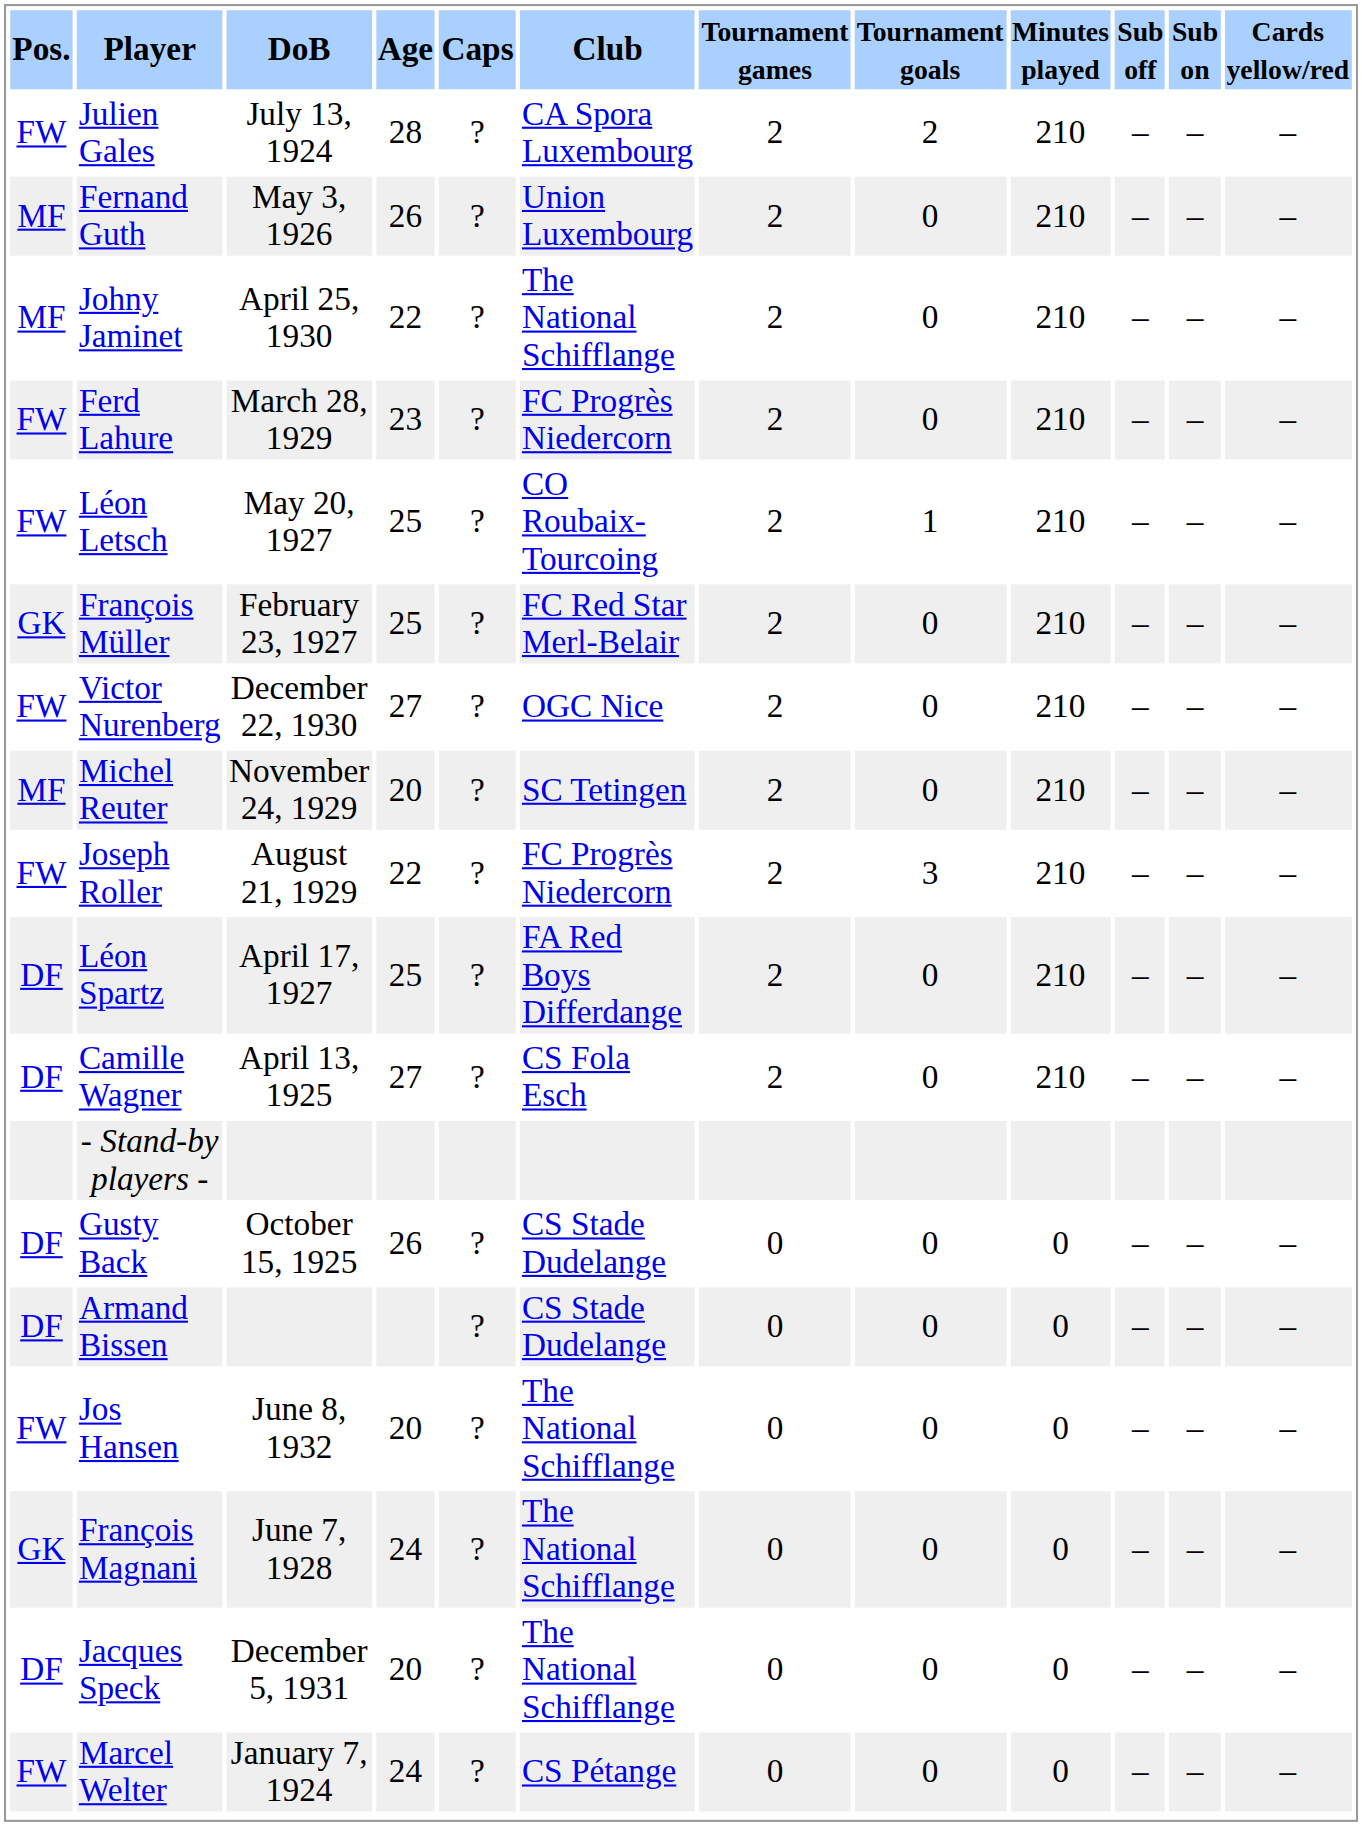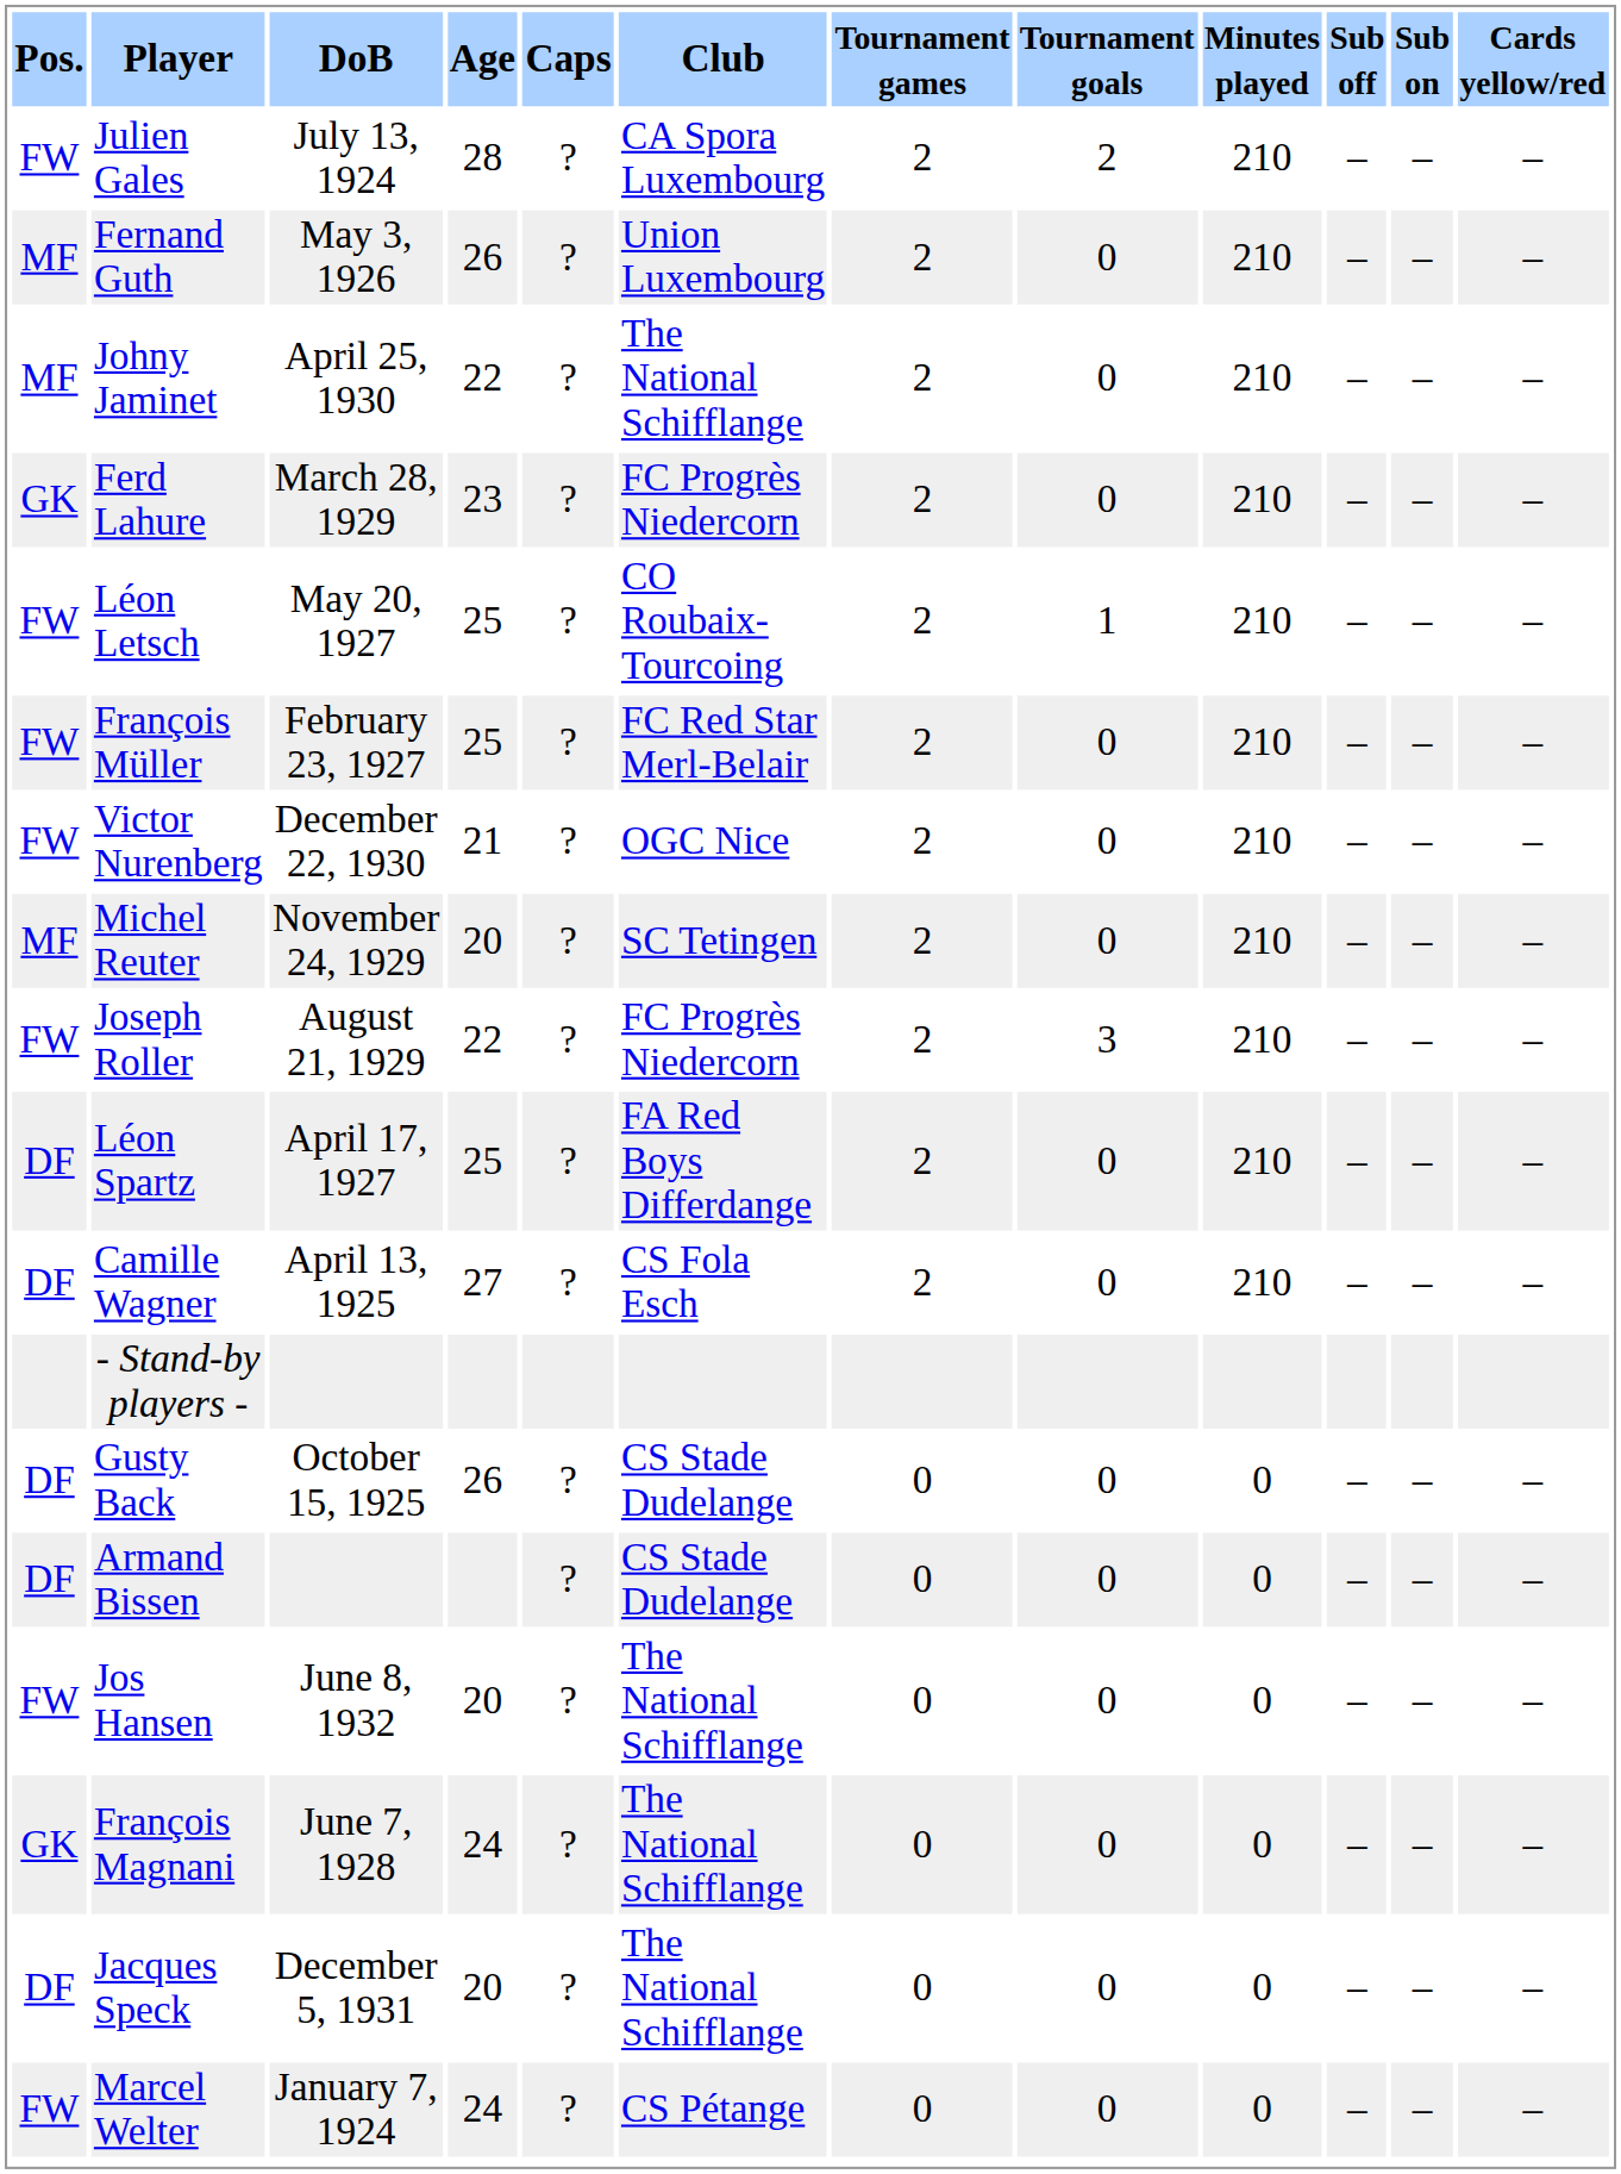 <table border="0" width="100%" style="border: 1px solid #999; background-color:#FFFFFF; text-align:center">
 <tr align="center" bgcolor="#AAD0FF">
 <th width=4%>Pos.</th>
 <th width=23%>Player</th>
 <th width=12%>DoB</th>
 <th width=4%>Age</th>
 <th width=4%>Caps</th>
 <th width=21%>Club</th>
 <th width=6%><small>Tournament<br>games</small></th>
 <th width=6%><small>Tournament<br>goals</small></th>
 <th width=4%><small>Minutes<br>played</small></th>
 <th width=4%><small>Sub off</small></th>
 <th width=4%><small>Sub on</small></th>
 <th width=4%><small>Cards<br>yellow/red</small></th>
 </tr>
 <tr>
 <td><a href='#'>FW</a></td>
 <td align="left"><a href='#'>Julien Gales</a></td>
 <td>July 13, 1924</td>
 <td>28</td>
 <td>?</td>
 <td align="left"> <a href='#'>CA Spora Luxembourg</a></td>
 <td>2</td>
 <td>2</td>
 <td>210</td>
 <td>–</td>
 <td>–</td>
 <td>–</td>
 </tr>
 <tr bgcolor="#EFEFEF">
 <td><a href='#'>MF</a></td>
 <td align="left"><a href='#'>Fernand Guth</a></td>
 <td>May 3, 1926</td>
 <td>26</td>
 <td>?</td>
 <td align="left"> <a href='#'>Union Luxembourg</a></td>
 <td>2</td>
 <td>0</td>
 <td>210</td>
 <td>–</td>
 <td>–</td>
 <td>–</td>
 </tr>
 <tr>
 <td><a href='#'>MF</a></td>
 <td align="left"><a href='#'>Johny Jaminet</a></td>
 <td>April 25, 1930</td>
 <td>22</td>
 <td>?</td>
 <td align="left"> <a href='#'>The National Schifflange</a></td>
 <td>2</td>
 <td>0</td>
 <td>210</td>
 <td>–</td>
 <td>–</td>
 <td>–</td>
 </tr>
 <tr bgcolor="#EFEFEF">
-<td><a href='#'>FW</a></td>
+<td><a href='#'>GK</a></td>
 <td align="left"><a href='#'>Ferd Lahure</a></td>
 <td>March 28, 1929</td>
 <td>23</td>
 <td>?</td>
 <td align="left"> <a href='#'>FC Progrès Niedercorn</a></td>
 <td>2</td>
 <td>0</td>
 <td>210</td>
 <td>–</td>
 <td>–</td>
 <td>–</td>
 </tr>
 <tr>
 <td><a href='#'>FW</a></td>
 <td align="left"><a href='#'>Léon Letsch</a></td>
 <td>May 20, 1927</td>
 <td>25</td>
 <td>?</td>
 <td align="left"> <a href='#'>CO Roubaix-Tourcoing</a></td>
 <td>2</td>
 <td>1</td>
 <td>210</td>
 <td>–</td>
 <td>–</td>
 <td>–</td>
 </tr>
 <tr bgcolor="#EFEFEF">
-<td><a href='#'>GK</a></td>
+<td><a href='#'>FW</a></td>
 <td align="left"><a href='#'>François Müller</a></td>
 <td>February 23, 1927</td>
 <td>25</td>
 <td>?</td>
 <td align="left"> <a href='#'>FC Red Star Merl-Belair</a></td>
 <td>2</td>
 <td>0</td>
 <td>210</td>
 <td>–</td>
 <td>–</td>
 <td>–</td>
 </tr>
 <tr>
 <td><a href='#'>FW</a></td>
 <td align="left"><a href='#'>Victor Nurenberg</a></td>
 <td>December 22, 1930</td>
-<td>27</td>
+<td>21</td>
 <td>?</td>
 <td align="left"> <a href='#'>OGC Nice</a></td>
 <td>2</td>
 <td>0</td>
 <td>210</td>
 <td>–</td>
 <td>–</td>
 <td>–</td>
 </tr>
 <tr bgcolor="#EFEFEF">
 <td><a href='#'>MF</a></td>
 <td align="left"><a href='#'>Michel Reuter</a></td>
 <td>November 24, 1929</td>
 <td>20</td>
 <td>?</td>
 <td align="left"> <a href='#'>SC Tetingen</a></td>
 <td>2</td>
 <td>0</td>
 <td>210</td>
 <td>–</td>
 <td>–</td>
 <td>–</td>
 </tr>
 <tr>
 <td><a href='#'>FW</a></td>
 <td align="left"><a href='#'>Joseph Roller</a></td>
 <td>August 21, 1929</td>
 <td>22</td>
 <td>?</td>
 <td align="left"> <a href='#'>FC Progrès Niedercorn</a></td>
 <td>2</td>
 <td>3</td>
 <td>210</td>
 <td>–</td>
 <td>–</td>
 <td>–</td>
 </tr>
 <tr bgcolor="#EFEFEF">
 <td><a href='#'>DF</a></td>
 <td align="left"><a href='#'>Léon Spartz</a></td>
 <td>April 17, 1927</td>
 <td>25</td>
 <td>?</td>
 <td align="left"> <a href='#'>FA Red Boys Differdange</a></td>
 <td>2</td>
 <td>0</td>
 <td>210</td>
 <td>–</td>
 <td>–</td>
 <td>–</td>
 </tr>
 <tr>
 <td><a href='#'>DF</a></td>
 <td align="left"><a href='#'>Camille Wagner</a></td>
 <td>April 13, 1925</td>
 <td>27</td>
 <td>?</td>
 <td align="left"> <a href='#'>CS Fola Esch</a></td>
 <td>2</td>
 <td>0</td>
 <td>210</td>
 <td>–</td>
 <td>–</td>
 <td>–</td>
 </tr>
 <tr bgcolor="#EFEFEF">
 <td></td>
 <td>- <em>Stand-by players</em> -</td>
 <td></td>
 <td></td>
 <td></td>
 <td></td>
 <td></td>
 <td></td>
 <td></td>
 <td></td>
 <td></td>
 <td></td>
 </tr>
 <tr>
 <td><a href='#'>DF</a></td>
 <td align="left"><a href='#'>Gusty Back</a></td>
 <td>October 15, 1925</td>
 <td>26</td>
 <td>?</td>
 <td align="left"> <a href='#'>CS Stade Dudelange</a></td>
 <td>0</td>
 <td>0</td>
 <td>0</td>
 <td>–</td>
 <td>–</td>
 <td>–</td>
 </tr>
 <tr bgcolor="#EFEFEF">
 <td><a href='#'>DF</a></td>
 <td align="left"><a href='#'>Armand Bissen</a></td>
 <td></td>
 <td></td>
 <td>?</td>
 <td align="left"> <a href='#'>CS Stade Dudelange</a></td>
 <td>0</td>
 <td>0</td>
 <td>0</td>
 <td>–</td>
 <td>–</td>
 <td>–</td>
 </tr>
 <tr>
 <td><a href='#'>FW</a></td>
 <td align="left"><a href='#'>Jos Hansen</a></td>
 <td>June 8, 1932</td>
 <td>20</td>
 <td>?</td>
 <td align="left"> <a href='#'>The National Schifflange</a></td>
 <td>0</td>
 <td>0</td>
 <td>0</td>
 <td>–</td>
 <td>–</td>
 <td>–</td>
 </tr>
 <tr bgcolor="#EFEFEF">
 <td><a href='#'>GK</a></td>
 <td align="left"><a href='#'>François Magnani</a></td>
 <td>June 7, 1928</td>
 <td>24</td>
 <td>?</td>
 <td align="left"> <a href='#'>The National Schifflange</a></td>
 <td>0</td>
 <td>0</td>
 <td>0</td>
 <td>–</td>
 <td>–</td>
 <td>–</td>
 </tr>
 <tr>
 <td><a href='#'>DF</a></td>
 <td align="left"><a href='#'>Jacques Speck</a></td>
 <td>December 5, 1931</td>
 <td>20</td>
 <td>?</td>
 <td align="left"> <a href='#'>The National Schifflange</a></td>
 <td>0</td>
 <td>0</td>
 <td>0</td>
 <td>–</td>
 <td>–</td>
 <td>–</td>
 </tr>
 <tr bgcolor="#EFEFEF">
 <td><a href='#'>FW</a></td>
 <td align="left"><a href='#'>Marcel Welter</a></td>
 <td>January 7, 1924</td>
 <td>24</td>
 <td>?</td>
 <td align="left"> <a href='#'>CS Pétange</a></td>
 <td>0</td>
 <td>0</td>
 <td>0</td>
 <td>–</td>
 <td>–</td>
 <td>–</td>
 </tr>
 <tr>
 </tr>
 </table>
